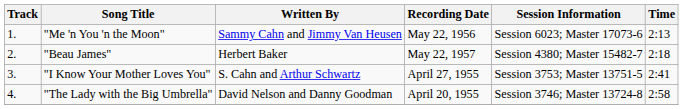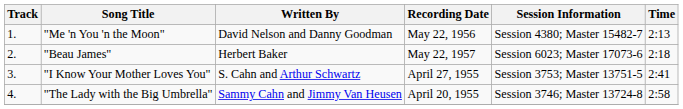 <table class="wikitable" style="font-size:95%;">
 <tr>
 <th>Track</th>
 <th>Song Title</th>
 <th>Written By</th>
 <th>Recording Date</th>
 <th>Session Information</th>
 <th>Time</th>
 </tr>
 <tr>
 <td>1.</td>
 <td>"Me 'n You 'n the Moon"</td>
-<td><a href='#'>Sammy Cahn</a> and <a href='#'>Jimmy Van Heusen</a></td>
+<td>David Nelson and Danny Goodman</td>
 <td>May 22, 1956</td>
-<td>Session 6023; Master 17073-6</td>
+<td>Session 4380; Master 15482-7</td>
 <td>2:13</td>
 </tr>
 <tr>
 <td>2.</td>
 <td>"Beau James"</td>
 <td>Herbert Baker</td>
 <td>May 22, 1957</td>
-<td>Session 4380; Master 15482-7</td>
+<td>Session 6023; Master 17073-6</td>
 <td>2:18</td>
 </tr>
 <tr>
 <td>3.</td>
 <td>"I Know Your Mother Loves You"</td>
 <td>S. Cahn and <a href='#'>Arthur Schwartz</a></td>
 <td>April 27, 1955</td>
 <td>Session 3753; Master 13751-5</td>
 <td>2:41</td>
 </tr>
 <tr>
 <td>4.</td>
 <td>"The Lady with the Big Umbrella"</td>
-<td>David Nelson and Danny Goodman</td>
+<td><a href='#'>Sammy Cahn</a> and <a href='#'>Jimmy Van Heusen</a></td>
 <td>April 20, 1955</td>
 <td>Session 3746; Master 13724-8</td>
 <td>2:58</td>
 </tr>
 <tr>
 </tr>
 </table>
